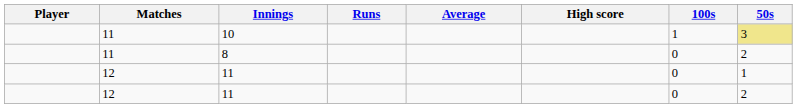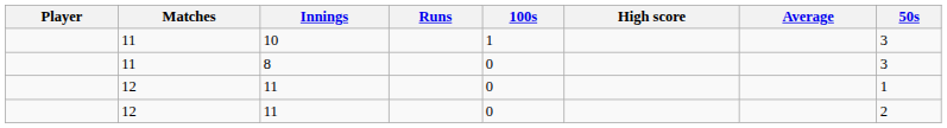 <table class="wikitable sortable" style="width:80%;">
 <tr>
 <th>Player</th>
 <th>Matches</th>
 <th><a href='#'>Innings</a></th>
 <th><a href='#'>Runs</a></th>
+<th><a href='#'>100s</a></th>
+<th>High score</th>
 <th><a href='#'>Average</a></th>
-<th>High score</th>
-<th><a href='#'>100s</a></th>
 <th><a href='#'>50s</a></th>
 </tr>
 <tr>
 <td></td>
 <td>11</td>
 <td>10</td>
 <td></td>
+<td>1</td>
 <td></td>
 <td></td>
-<td>1</td>
-<td style="background: khaki;">3</td>
+<td>3</td>
 </tr>
 <tr>
 <td></td>
 <td>11</td>
 <td>8</td>
 <td></td>
+<td>0</td>
 <td></td>
 <td></td>
-<td>0</td>
-<td>2</td>
+<td>3</td>
 </tr>
 <tr>
 <td></td>
 <td>12</td>
 <td>11</td>
 <td></td>
+<td>0</td>
 <td></td>
 <td></td>
-<td>0</td>
 <td>1</td>
 </tr>
 <tr>
 <td></td>
 <td>12</td>
 <td>11</td>
 <td></td>
+<td>0</td>
 <td></td>
 <td></td>
-<td>0</td>
 <td>2</td>
 </tr>
 </table>
